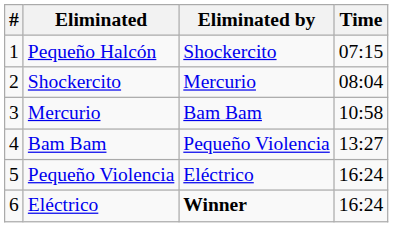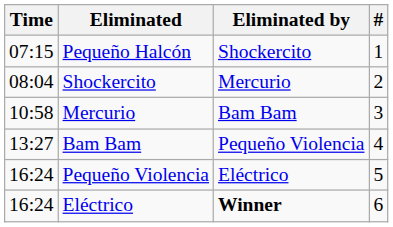 <table class="wikitable sortable">
 <tr>
-<th>#</th>
+<th>Time</th>
 <th>Eliminated</th>
 <th>Eliminated by</th>
-<th>Time</th>
+<th>#</th>
 </tr>
 <tr>
-<td>1</td>
+<td>07:15</td>
 <td><a href='#'>Pequeño Halcón</a></td>
 <td><a href='#'>Shockercito</a></td>
-<td>07:15</td>
+<td>1</td>
 </tr>
 <tr>
-<td>2</td>
+<td>08:04</td>
 <td><a href='#'>Shockercito</a></td>
 <td><a href='#'>Mercurio</a></td>
-<td>08:04</td>
+<td>2</td>
 </tr>
 <tr>
-<td>3</td>
+<td>10:58</td>
 <td><a href='#'>Mercurio</a></td>
 <td><a href='#'>Bam Bam</a></td>
-<td>10:58</td>
+<td>3</td>
 </tr>
 <tr>
-<td>4</td>
+<td>13:27</td>
 <td><a href='#'>Bam Bam</a></td>
 <td><a href='#'>Pequeño Violencia</a></td>
-<td>13:27</td>
+<td>4</td>
 </tr>
 <tr>
-<td>5</td>
+<td>16:24</td>
 <td><a href='#'>Pequeño Violencia</a></td>
 <td><a href='#'>Eléctrico</a></td>
-<td>16:24</td>
+<td>5</td>
 </tr>
 <tr>
-<td>6</td>
+<td>16:24</td>
 <td><a href='#'>Eléctrico</a></td>
 <td><strong>Winner</strong></td>
-<td>16:24</td>
+<td>6</td>
 </tr>
 </table>
